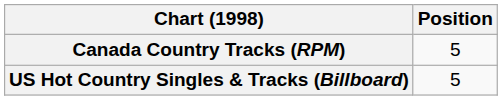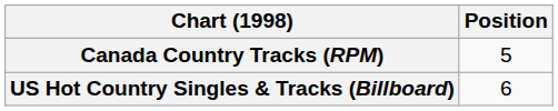 <table class="wikitable sortable plainrowheaders" style="text-align:center">
 <tr>
 <th>Chart (1998)</th>
 <th>Position</th>
 </tr>
 <tr>
 <th scope="row">Canada Country Tracks (<em>RPM</em>)</th>
 <td>5</td>
 </tr>
 <tr>
 <th scope="row">US Hot Country Singles & Tracks (<em>Billboard</em>)</th>
-<td>5</td>
+<td>6</td>
 </tr>
 </table>
